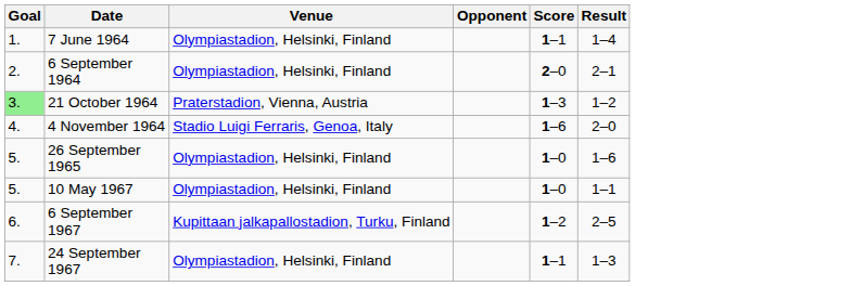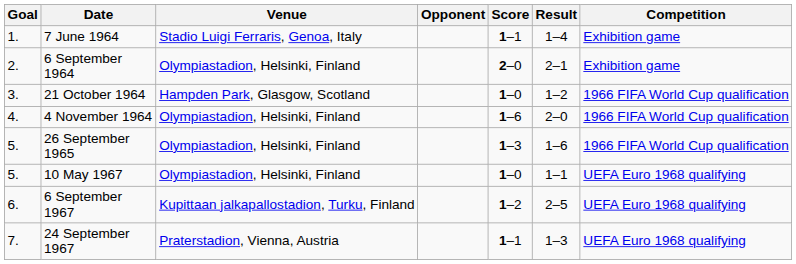 <table class="wikitable plainrowheaders sortable">
 <tr>
 <th>Goal</th>
 <th style="width:8em;">Date</th>
 <th>Venue</th>
 <th>Opponent</th>
 <th>Score</th>
 <th>Result</th>
+<th>Competition</th>
 </tr>
 <tr>
 <td>1.</td>
 <td>7 June 1964</td>
-<td><a href='#'>Olympiastadion</a>, Helsinki, Finland</td>
+<td><a href='#'>Stadio Luigi Ferraris</a>, <a href='#'>Genoa</a>, Italy</td>
 <td></td>
 <td align=center><strong>1</strong>–1</td>
 <td align=center>1–4</td>
+<td><a href='#'>Exhibition game</a></td>
 </tr>
 <tr>
 <td>2.</td>
 <td>6 September 1964</td>
 <td><a href='#'>Olympiastadion</a>, Helsinki, Finland</td>
 <td></td>
 <td align=center><strong>2</strong>–0</td>
 <td align=center>2–1</td>
+<td><a href='#'>Exhibition game</a></td>
 </tr>
 <tr>
-<td style="background: lightgreen;">3.</td>
+<td>3.</td>
 <td>21 October 1964</td>
-<td><a href='#'>Praterstadion</a>, Vienna, Austria</td>
+<td><a href='#'>Hampden Park</a>, Glasgow, Scotland</td>
 <td></td>
-<td align=center><strong>1</strong>–3</td>
+<td align=center><strong>1</strong>–0</td>
 <td align=center>1–2</td>
+<td><a href='#'>1966 FIFA World Cup qualification</a></td>
 </tr>
 <tr>
 <td>4.</td>
 <td>4 November 1964</td>
-<td><a href='#'>Stadio Luigi Ferraris</a>, <a href='#'>Genoa</a>, Italy</td>
+<td><a href='#'>Olympiastadion</a>, Helsinki, Finland</td>
 <td></td>
 <td align=center><strong>1</strong>–6</td>
 <td align=center>2–0</td>
+<td><a href='#'>1966 FIFA World Cup qualification</a></td>
 </tr>
 <tr>
 <td>5.</td>
 <td>26 September 1965</td>
 <td><a href='#'>Olympiastadion</a>, Helsinki, Finland</td>
 <td></td>
-<td align=center><strong>1</strong>–0</td>
+<td align=center><strong>1</strong>–3</td>
 <td align=center>1–6</td>
+<td><a href='#'>1966 FIFA World Cup qualification</a></td>
 </tr>
 <tr>
 <td>5.</td>
 <td>10 May 1967</td>
 <td><a href='#'>Olympiastadion</a>, Helsinki, Finland</td>
 <td></td>
 <td align=center><strong>1</strong>–0</td>
 <td align=center>1–1</td>
+<td><a href='#'>UEFA Euro 1968 qualifying</a></td>
 </tr>
 <tr>
 <td>6.</td>
 <td>6 September 1967</td>
 <td><a href='#'>Kupittaan jalkapallostadion</a>, <a href='#'>Turku</a>, Finland</td>
 <td></td>
 <td align=center><strong>1</strong>–2</td>
 <td align=center>2–5</td>
+<td><a href='#'>UEFA Euro 1968 qualifying</a></td>
 </tr>
 <tr>
 <td>7.</td>
 <td>24 September 1967</td>
-<td><a href='#'>Olympiastadion</a>, Helsinki, Finland</td>
+<td><a href='#'>Praterstadion</a>, Vienna, Austria</td>
 <td></td>
 <td align=center><strong>1</strong>–1</td>
 <td align=center>1–3</td>
+<td><a href='#'>UEFA Euro 1968 qualifying</a></td>
 </tr>
 </table>
